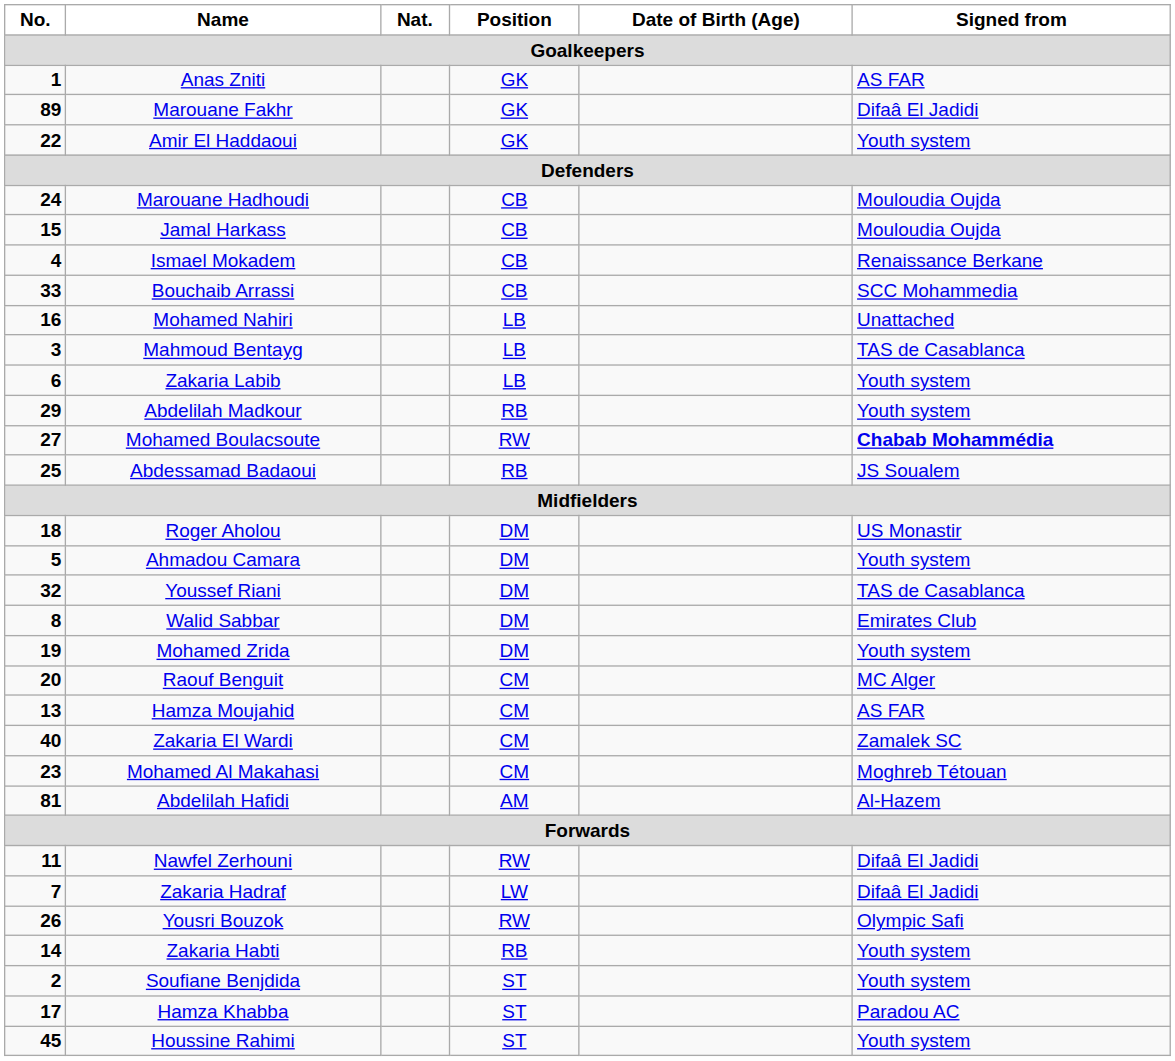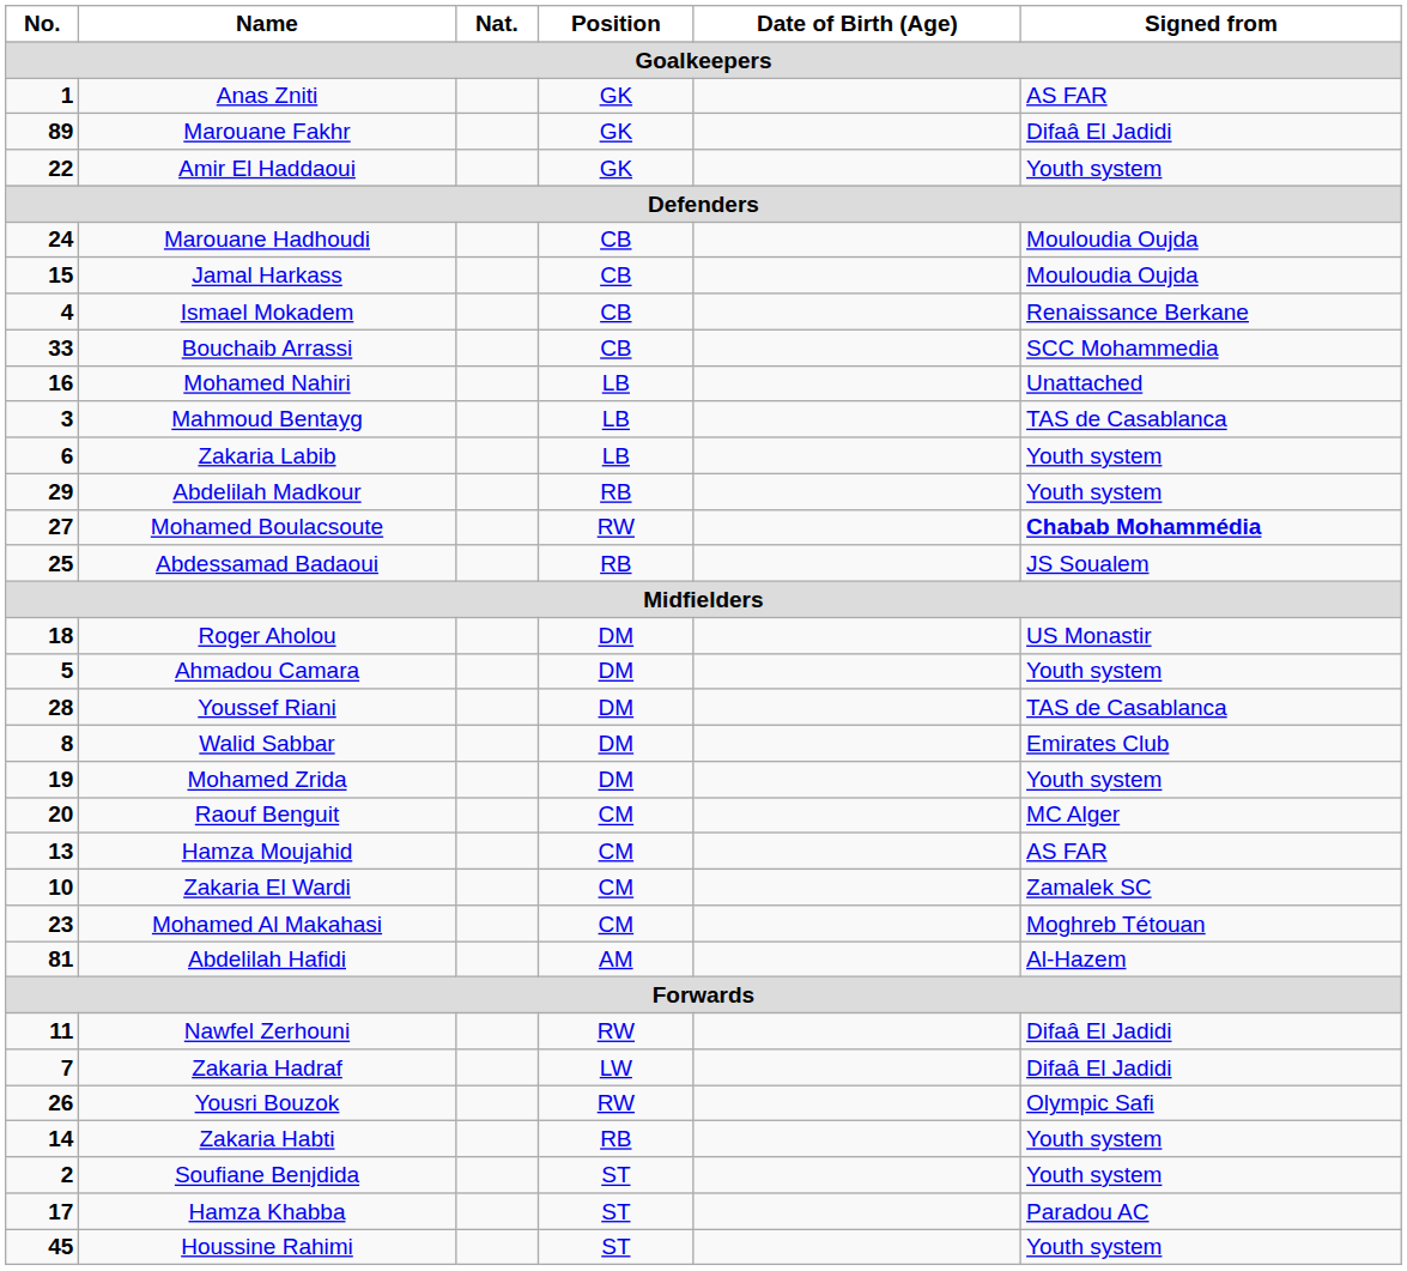 <table class="wikitable" style="text-align:center; font-size:90%; width:100%">
 <tr>
 <th style="background:white; color:black; text-align:center;">No.</th>
 <th style="background:white; color:black; text-align:center;">Name</th>
 <th style="background:white; color:black; text-align:center;">Nat.</th>
 <th style="background:white; color:black; text-align:center;">Position</th>
 <th style="background:white; color:black; text-align:center;">Date of Birth (Age)</th>
 <th style="background:white; color:black; text-align:center;">Signed from</th>
 </tr>
 <tr>
 <th colspan="6" style="background:#DCDCDC; text-align:center;">Goalkeepers</th>
 </tr>
 <tr>
 <td style="text-align:right"><strong>1</strong></td>
 <td><a href='#'>Anas Zniti</a></td>
 <td></td>
 <td><a href='#'>GK</a></td>
 <td></td>
 <td style="text-align:left"> <a href='#'>AS FAR</a></td>
 </tr>
 <tr>
 <td style="text-align:right"><strong>89</strong></td>
 <td><a href='#'>Marouane Fakhr</a></td>
 <td></td>
 <td><a href='#'>GK</a></td>
 <td></td>
 <td style="text-align:left"> <a href='#'>Difaâ El Jadidi</a></td>
 </tr>
 <tr>
 <td style="text-align:right"><strong>22</strong></td>
 <td><a href='#'>Amir El Haddaoui</a></td>
 <td></td>
 <td><a href='#'>GK</a></td>
 <td></td>
 <td style="text-align:left"> <a href='#'>Youth system</a></td>
 </tr>
 <tr>
 <th colspan="6" style="background:#DCDCDC; text-align:center;">Defenders</th>
 </tr>
 <tr>
 <td style="text-align:right"><strong>24</strong></td>
 <td><a href='#'>Marouane Hadhoudi</a></td>
 <td></td>
 <td><a href='#'>CB</a></td>
 <td></td>
 <td style="text-align:left"> <a href='#'>Mouloudia Oujda</a></td>
 </tr>
 <tr>
 <td style="text-align:right"><strong>15</strong></td>
 <td><a href='#'>Jamal Harkass</a></td>
 <td></td>
 <td><a href='#'>CB</a></td>
 <td></td>
 <td style="text-align:left"> <a href='#'>Mouloudia Oujda</a></td>
 </tr>
 <tr>
 <td style="text-align:right"><strong>4</strong></td>
 <td><a href='#'>Ismael Mokadem</a></td>
 <td></td>
 <td><a href='#'>CB</a></td>
 <td></td>
 <td style="text-align:left"> <a href='#'>Renaissance Berkane</a></td>
 </tr>
 <tr>
 <td style="text-align:right"><strong>33</strong></td>
 <td><a href='#'>Bouchaib Arrassi</a></td>
 <td></td>
 <td><a href='#'>CB</a></td>
 <td></td>
 <td style="text-align:left"> <a href='#'>SCC Mohammedia</a></td>
 </tr>
 <tr>
 <td style="text-align:right"><strong>16</strong></td>
 <td><a href='#'>Mohamed Nahiri</a></td>
 <td></td>
 <td><a href='#'>LB</a></td>
 <td></td>
 <td style="text-align:left"><a href='#'>Unattached</a></td>
 </tr>
 <tr>
 <td style="text-align:right"><strong>3</strong></td>
 <td><a href='#'>Mahmoud Bentayg</a></td>
 <td></td>
 <td><a href='#'>LB</a></td>
 <td></td>
 <td style="text-align:left"> <a href='#'>TAS de Casablanca</a></td>
 </tr>
 <tr>
 <td style="text-align:right"><strong>6</strong></td>
 <td><a href='#'>Zakaria Labib</a></td>
 <td></td>
 <td><a href='#'>LB</a></td>
 <td></td>
 <td style="text-align:left"> <a href='#'>Youth system</a></td>
 </tr>
 <tr>
 <td style="text-align:right"><strong>29</strong></td>
 <td><a href='#'>Abdelilah Madkour</a></td>
 <td></td>
 <td><a href='#'>RB</a></td>
 <td></td>
 <td style="text-align:left"> <a href='#'>Youth system</a></td>
 </tr>
 <tr>
 <td style="text-align:right"><strong>27</strong></td>
 <td><a href='#'>Mohamed Boulacsoute</a></td>
 <td></td>
 <td><a href='#'>RW</a></td>
 <td></td>
 <td style="text-align:left"><strong> <a href='#'>Chabab Mohammédia</a></strong></td>
 </tr>
 <tr>
 <td style="text-align:right"><strong>25</strong></td>
 <td><a href='#'>Abdessamad Badaoui</a></td>
 <td></td>
 <td><a href='#'>RB</a></td>
 <td></td>
 <td style="text-align:left"> <a href='#'>JS Soualem</a></td>
 </tr>
 <tr>
 <th colspan="6" style="background:#DCDCDC; text-align:center;">Midfielders</th>
 </tr>
 <tr>
 <td style="text-align:right"><strong>18</strong></td>
 <td><a href='#'>Roger Aholou</a></td>
 <td></td>
 <td><a href='#'>DM</a></td>
 <td></td>
 <td style="text-align:left"> <a href='#'>US Monastir</a></td>
 </tr>
 <tr>
 <td style="text-align:right"><strong>5</strong></td>
 <td><a href='#'>Ahmadou Camara</a></td>
 <td></td>
 <td><a href='#'>DM</a></td>
 <td></td>
 <td style="text-align:left"> <a href='#'>Youth system</a></td>
 </tr>
 <tr>
-<td style="text-align:right"><strong>32</strong></td>
+<td style="text-align:right"><strong>28</strong></td>
 <td><a href='#'>Youssef Riani</a></td>
 <td></td>
 <td><a href='#'>DM</a></td>
 <td></td>
 <td style="text-align:left"> <a href='#'>TAS de Casablanca</a></td>
 </tr>
 <tr>
 <td style="text-align:right"><strong>8</strong></td>
 <td><a href='#'>Walid Sabbar</a></td>
 <td></td>
 <td><a href='#'>DM</a></td>
 <td></td>
 <td style="text-align:left"> <a href='#'>Emirates Club</a></td>
 </tr>
 <tr>
 <td style="text-align:right"><strong>19</strong></td>
 <td><a href='#'>Mohamed Zrida</a></td>
 <td></td>
 <td><a href='#'>DM</a></td>
 <td></td>
 <td style="text-align:left"> <a href='#'>Youth system</a></td>
 </tr>
 <tr>
 <td style="text-align:right"><strong>20</strong></td>
 <td><a href='#'>Raouf Benguit</a></td>
 <td></td>
 <td><a href='#'>CM</a></td>
 <td></td>
 <td style="text-align:left"> <a href='#'>MC Alger</a></td>
 </tr>
 <tr>
 <td style="text-align:right"><strong>13</strong></td>
 <td><a href='#'>Hamza Moujahid</a></td>
 <td></td>
 <td><a href='#'>CM</a></td>
 <td></td>
 <td style="text-align:left"> <a href='#'>AS FAR</a></td>
 </tr>
 <tr>
-<td style="text-align:right"><strong>40</strong></td>
+<td style="text-align:right"><strong>10</strong></td>
 <td><a href='#'>Zakaria El Wardi</a></td>
 <td></td>
 <td><a href='#'>CM</a></td>
 <td></td>
 <td style="text-align:left"> <a href='#'>Zamalek SC</a></td>
 </tr>
 <tr>
 <td style="text-align:right"><strong>23</strong></td>
 <td><a href='#'>Mohamed Al Makahasi</a></td>
 <td></td>
 <td><a href='#'>CM</a></td>
 <td></td>
 <td style="text-align:left"> <a href='#'>Moghreb Tétouan</a></td>
 </tr>
 <tr>
 <td style="text-align:right"><strong>81</strong></td>
 <td><a href='#'>Abdelilah Hafidi</a></td>
 <td></td>
 <td><a href='#'>AM</a></td>
 <td></td>
 <td style="text-align:left"> <a href='#'>Al-Hazem</a></td>
 </tr>
 <tr>
 <th colspan="6" style="background:#DCDCDC; text-align:center;">Forwards</th>
 </tr>
 <tr>
 <td style="text-align:right"><strong>11</strong></td>
 <td><a href='#'>Nawfel Zerhouni</a></td>
 <td></td>
 <td><a href='#'>RW</a></td>
 <td></td>
 <td style="text-align:left"> <a href='#'>Difaâ El Jadidi</a></td>
 </tr>
 <tr>
 <td style="text-align:right"><strong>7</strong></td>
 <td><a href='#'>Zakaria Hadraf</a></td>
 <td></td>
 <td><a href='#'>LW</a></td>
 <td></td>
 <td style="text-align:left"> <a href='#'>Difaâ El Jadidi</a></td>
 </tr>
 <tr>
 <td style="text-align:right"><strong>26</strong></td>
 <td><a href='#'>Yousri Bouzok</a></td>
 <td></td>
 <td><a href='#'>RW</a></td>
 <td></td>
 <td style="text-align:left"> <a href='#'>Olympic Safi</a></td>
 </tr>
 <tr>
 <td style="text-align:right"><strong>14</strong></td>
 <td><a href='#'>Zakaria Habti</a></td>
 <td></td>
 <td><a href='#'>RB</a></td>
 <td></td>
 <td style="text-align:left"> <a href='#'>Youth system</a></td>
 </tr>
 <tr>
 <td style="text-align:right"><strong>2</strong></td>
 <td><a href='#'>Soufiane Benjdida</a></td>
 <td></td>
 <td><a href='#'>ST</a></td>
 <td></td>
 <td style="text-align:left"> <a href='#'>Youth system</a></td>
 </tr>
 <tr>
 <td style="text-align:right"><strong>17</strong></td>
 <td><a href='#'>Hamza Khabba</a></td>
 <td></td>
 <td><a href='#'>ST</a></td>
 <td></td>
 <td style="text-align:left"> <a href='#'>Paradou AC</a></td>
 </tr>
 <tr>
 <td style="text-align:right"><strong>45</strong></td>
 <td><a href='#'>Houssine Rahimi</a></td>
 <td></td>
 <td><a href='#'>ST</a></td>
 <td></td>
 <td style="text-align:left"> <a href='#'>Youth system</a></td>
 </tr>
 </table>
